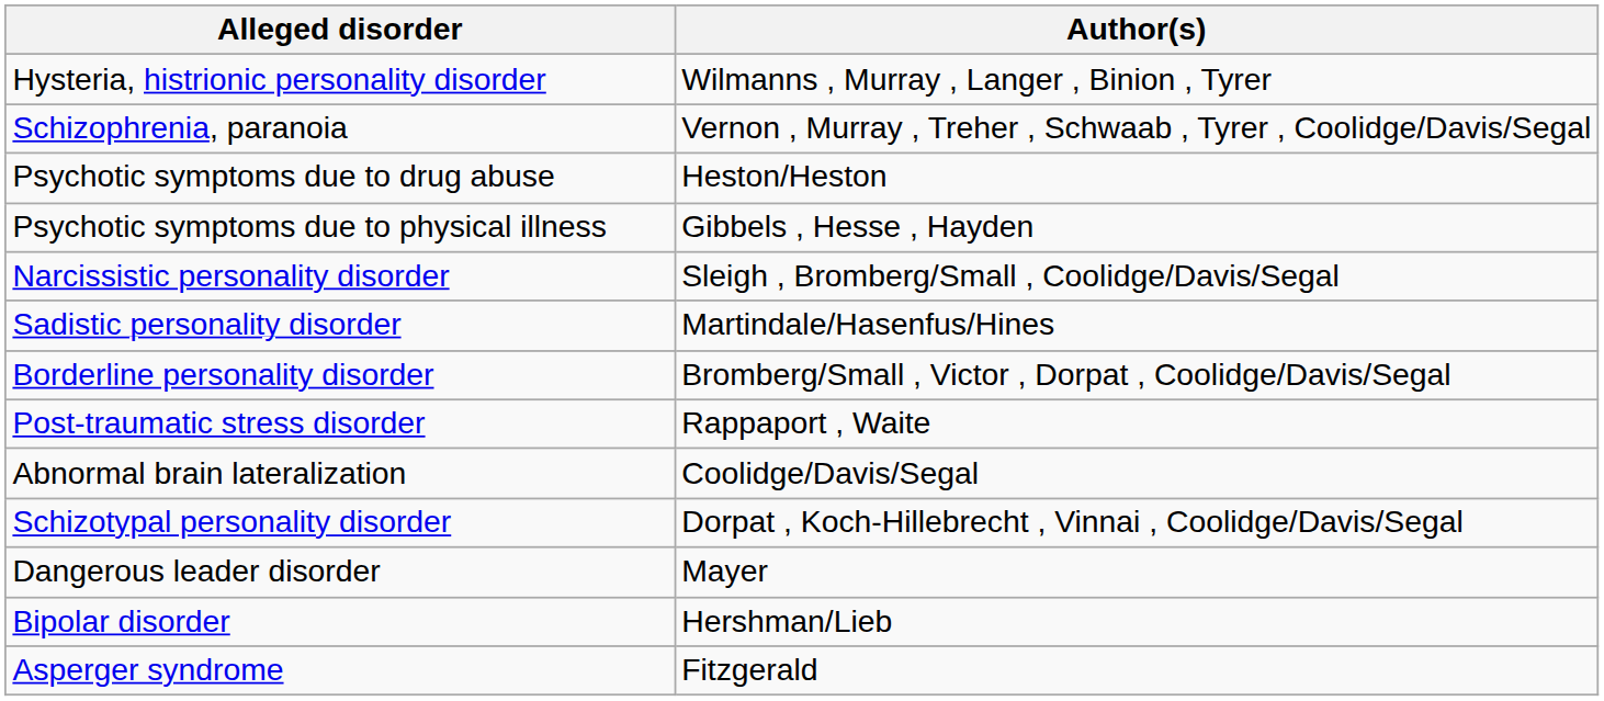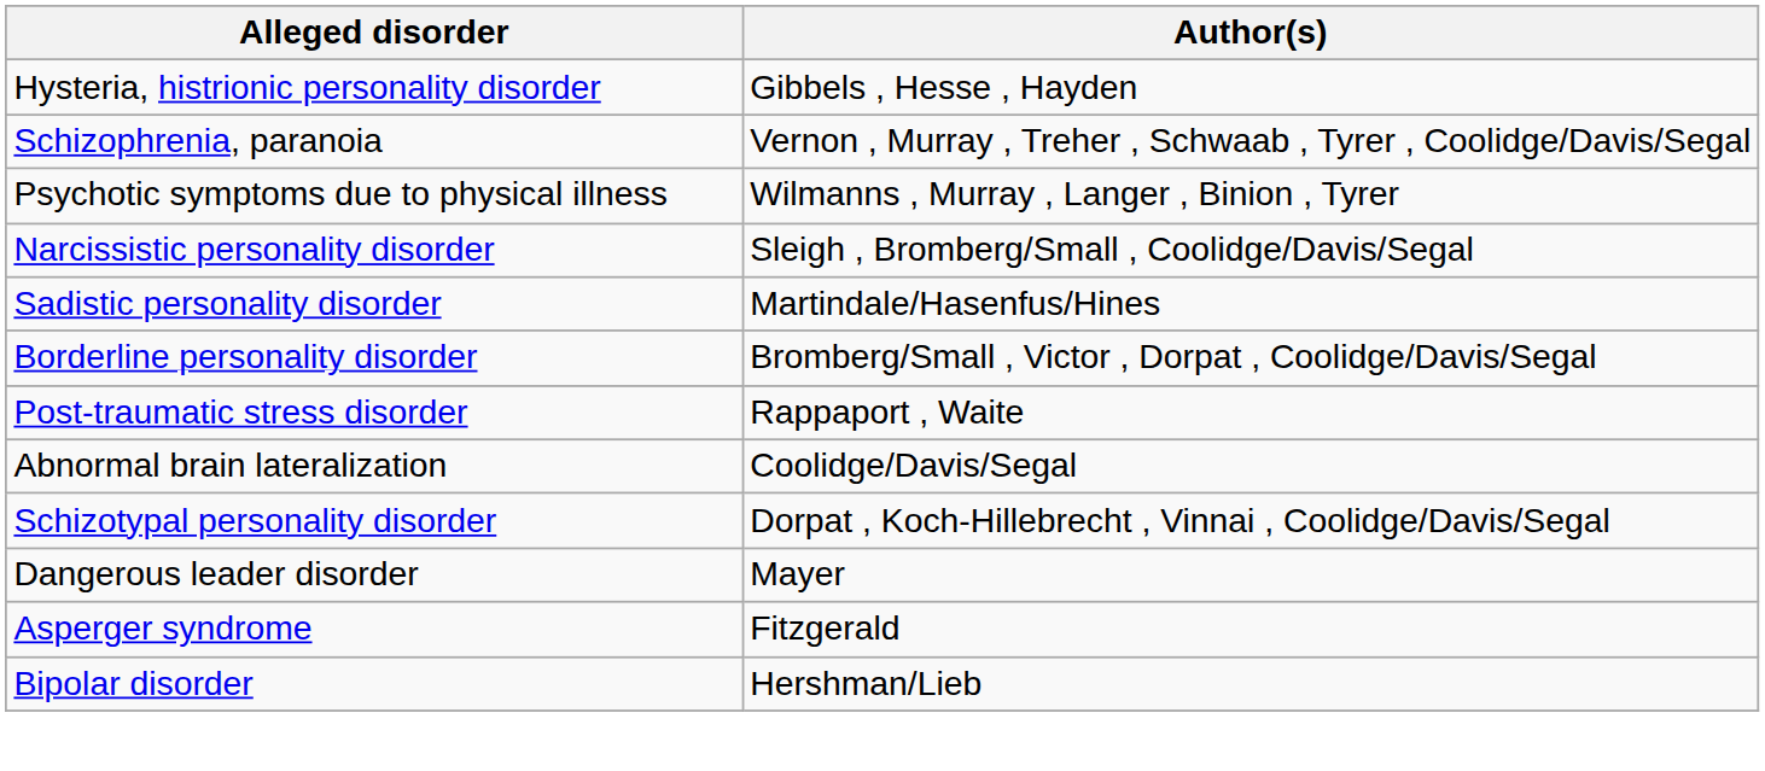 <table class="wikitable sortable plainrowheaders">
 <tr>
 <th style="width:42%">Alleged disorder</th>
 <th style="width:60%">Author(s)</th>
 </tr>
 <tr>
 <td>Hysteria, <a href='#'>histrionic personality disorder</a></td>
-<td>Wilmanns , Murray , Langer , Binion , Tyrer </td>
+<td>Gibbels , Hesse , Hayden </td>
 </tr>
 <tr>
 <td><a href='#'>Schizophrenia</a>, paranoia</td>
 <td>Vernon , Murray , Treher , Schwaab , Tyrer , Coolidge/Davis/Segal </td>
 </tr>
 <tr>
-<td>Psychotic symptoms due to drug abuse</td>
-<td>Heston/Heston </td>
-</tr>
-<tr>
 <td>Psychotic symptoms due to physical illness</td>
-<td>Gibbels , Hesse , Hayden </td>
+<td>Wilmanns , Murray , Langer , Binion , Tyrer </td>
 </tr>
 <tr>
 <td><a href='#'>Narcissistic personality disorder</a></td>
 <td>Sleigh , Bromberg/Small , Coolidge/Davis/Segal </td>
 </tr>
 <tr>
 <td><a href='#'>Sadistic personality disorder</a></td>
 <td>Martindale/Hasenfus/Hines </td>
 </tr>
 <tr>
 <td><a href='#'>Borderline personality disorder</a></td>
 <td>Bromberg/Small , Victor , Dorpat , Coolidge/Davis/Segal </td>
 </tr>
 <tr>
 <td><a href='#'>Post-traumatic stress disorder</a></td>
 <td>Rappaport , Waite </td>
 </tr>
 <tr>
 <td>Abnormal brain lateralization</td>
 <td>Coolidge/Davis/Segal </td>
 </tr>
 <tr>
 <td><a href='#'>Schizotypal personality disorder</a></td>
 <td>Dorpat , Koch-Hillebrecht , Vinnai , Coolidge/Davis/Segal </td>
 </tr>
 <tr>
 <td>Dangerous leader disorder</td>
 <td>Mayer </td>
 </tr>
 <tr>
+<td><a href='#'>Asperger syndrome</a></td>
+<td>Fitzgerald </td>
+</tr>
+<tr>
 <td><a href='#'>Bipolar disorder</a></td>
 <td>Hershman/Lieb </td>
 </tr>
-<tr>
-<td><a href='#'>Asperger syndrome</a></td>
-<td>Fitzgerald </td>
-</tr>
 </table>
